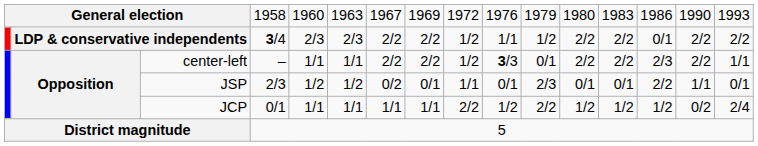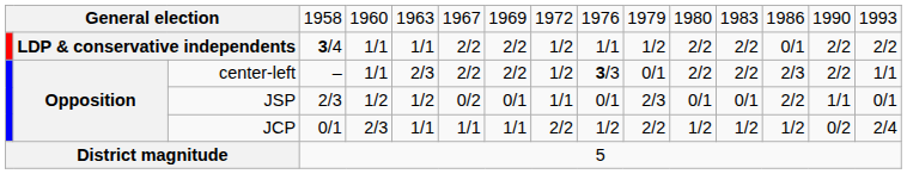 <table class="wikitable" border="1">
 <tr>
 <th colspan="3">General election</th>
 <td>1958</td>
 <td>1960</td>
 <td>1963</td>
 <td>1967</td>
 <td>1969</td>
 <td>1972</td>
 <td>1976</td>
 <td>1979</td>
 <td>1980</td>
 <td>1983</td>
 <td>1986</td>
 <td>1990</td>
 <td>1993</td>
 </tr>
 <tr align="right">
 <td bgcolor=red></td>
 <th colspan="2">LDP & conservative independents</th>
 <td><strong>3</strong>/4</td>
-<td>2/3</td>
-<td>2/3</td>
+<td>1/1</td>
+<td>1/1</td>
 <td>2/2</td>
 <td>2/2</td>
 <td>1/2</td>
 <td>1/1</td>
 <td>1/2</td>
 <td>2/2</td>
 <td>2/2</td>
 <td>0/1</td>
 <td>2/2</td>
 <td>2/2</td>
 </tr>
 <tr align="right">
 <td rowspan="3" bgcolor=blue></td>
 <th rowspan="3">Opposition</th>
 <td>center-left</td>
 <td>–</td>
 <td>1/1</td>
-<td>1/1</td>
+<td>2/3</td>
 <td>2/2</td>
 <td>2/2</td>
 <td>1/2</td>
 <td><strong>3</strong>/3</td>
 <td>0/1</td>
 <td>2/2</td>
 <td>2/2</td>
 <td>2/3</td>
 <td>2/2</td>
 <td>1/1</td>
 </tr>
 <tr align="right">
 <td>JSP</td>
 <td>2/3</td>
 <td>1/2</td>
 <td>1/2</td>
 <td>0/2</td>
 <td>0/1</td>
 <td>1/1</td>
 <td>0/1</td>
 <td>2/3</td>
 <td>0/1</td>
 <td>0/1</td>
 <td>2/2</td>
 <td>1/1</td>
 <td>0/1</td>
 </tr>
 <tr align="right">
 <td>JCP</td>
 <td>0/1</td>
-<td>1/1</td>
+<td>2/3</td>
 <td>1/1</td>
 <td>1/1</td>
 <td>1/1</td>
 <td>2/2</td>
 <td>1/2</td>
 <td>2/2</td>
 <td>1/2</td>
 <td>1/2</td>
 <td>1/2</td>
 <td>0/2</td>
 <td>2/4</td>
 </tr>
 <tr align="center">
 <th colspan="3">District magnitude</th>
 <td colspan="13">5</td>
 </tr>
 </table>
